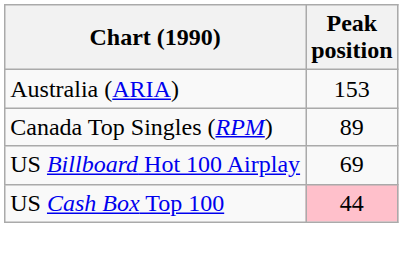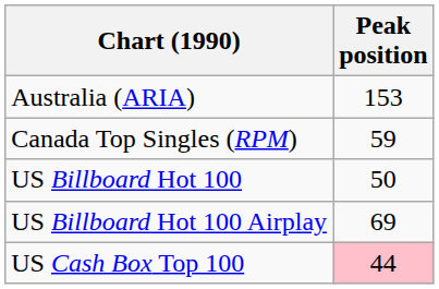 <table class="wikitable sortable">
 <tr>
 <th align="left">Chart (1990)</th>
 <th style="text-align:center;">Peak<br>position</th>
 </tr>
 <tr>
 <td>Australia (<a href='#'>ARIA</a>)</td>
 <td align="center">153</td>
 </tr>
 <tr>
 <td align="left">Canada Top Singles (<em><a href='#'>RPM</a></em>)</td>
-<td style="text-align:center;">89</td>
+<td style="text-align:center;">59</td>
+</tr>
+<tr>
+<td align="left">US <a href='#'><em>Billboard</em> Hot 100</a></td>
+<td style="text-align:center;">50</td>
 </tr>
 <tr>
 <td align="left">US <a href='#'><em>Billboard</em> Hot 100 Airplay</a></td>
 <td style="text-align:center;">69</td>
 </tr>
 <tr>
 <td align="left">US <a href='#'><em>Cash Box</em> Top 100</a></td>
 <td style="background: pink; text-align:center;">44</td>
 </tr>
 </table>
